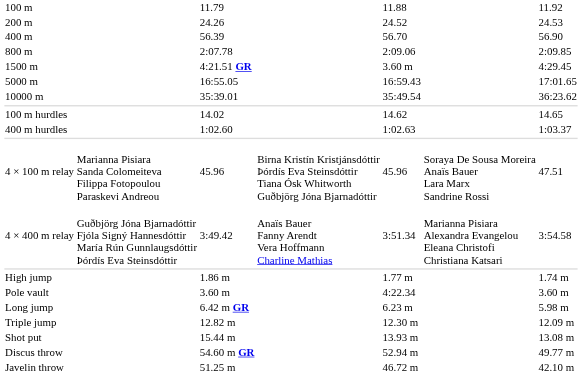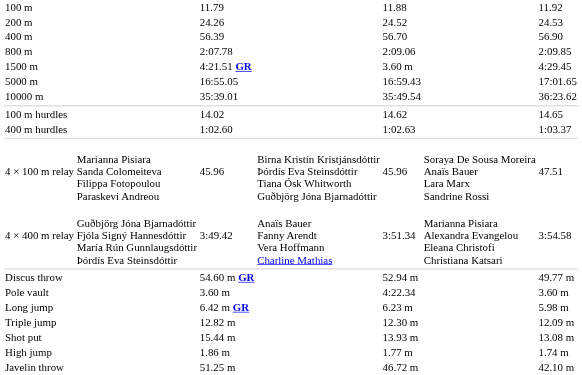 <table>
 <tr>
 <td>100 m</td>
 <td></td>
 <td>11.79</td>
 <td></td>
 <td>11.88</td>
 <td></td>
 <td>11.92</td>
 </tr>
 <tr>
 <td>200 m</td>
 <td></td>
 <td>24.26</td>
 <td></td>
 <td>24.52</td>
 <td></td>
 <td>24.53</td>
 </tr>
 <tr>
 <td>400 m</td>
 <td></td>
 <td>56.39</td>
 <td></td>
 <td>56.70</td>
 <td></td>
 <td>56.90</td>
 </tr>
 <tr>
 <td>800 m</td>
 <td></td>
 <td>2:07.78</td>
 <td></td>
 <td>2:09.06</td>
 <td></td>
 <td>2:09.85</td>
 </tr>
 <tr>
 <td>1500 m</td>
 <td></td>
 <td>4:21.51 <strong><a href='#'>GR</a></strong></td>
 <td></td>
 <td>3.60 m</td>
 <td></td>
 <td>4:29.45</td>
 </tr>
 <tr>
 <td>5000 m</td>
 <td></td>
 <td>16:55.05</td>
 <td></td>
 <td>16:59.43</td>
 <td></td>
 <td>17:01.65</td>
 </tr>
 <tr>
 <td>10000 m</td>
 <td></td>
 <td>35:39.01</td>
 <td></td>
 <td>35:49.54</td>
 <td></td>
 <td>36:23.62</td>
 </tr>
 <tr bgcolor=#dddddd>
 <td colspan=7></td>
 </tr>
 <tr>
 <td>100 m hurdles</td>
 <td></td>
 <td>14.02</td>
 <td></td>
 <td>14.62</td>
 <td></td>
 <td>14.65</td>
 </tr>
 <tr>
 <td>400 m hurdles</td>
 <td></td>
 <td>1:02.60</td>
 <td></td>
 <td>1:02.63</td>
 <td></td>
 <td>1:03.37</td>
 </tr>
 <tr bgcolor=#dddddd>
 <td colspan=7></td>
 </tr>
 <tr>
 <td>4 × 100 m relay</td>
 <td><br>Marianna Pisiara<br>Sanda Colomeiteva<br>Filippa Fotopoulou<br>Paraskevi Andreou</td>
 <td>45.96</td>
 <td><br>Birna Kristín Kristjánsdóttir<br>Þórdís Eva Steinsdóttir<br>Tiana Ósk Whitworth<br>Guðbjörg Jóna Bjarnadóttir</td>
 <td>45.96</td>
 <td><br>Soraya De Sousa Moreira<br>Anaïs Bauer<br>Lara Marx<br>Sandrine Rossi</td>
 <td>47.51</td>
 </tr>
 <tr>
 <td>4 × 400 m relay</td>
 <td><br>Guðbjörg Jóna Bjarnadóttir<br>Fjóla Signý Hannesdóttir<br>María Rún Gunnlaugsdóttir<br>Þórdís Eva Steinsdóttir</td>
 <td>3:49.42</td>
 <td><br>Anaïs Bauer<br>Fanny Arendt<br>Vera Hoffmann<br><a href='#'>Charline Mathias</a></td>
 <td>3:51.34</td>
 <td><br>Marianna Pisiara<br>Alexandra Evangelou<br>Eleana Christofi<br>Christiana Katsari</td>
 <td>3:54.58</td>
 </tr>
 <tr bgcolor=#dddddd>
 <td colspan=7></td>
 </tr>
 <tr>
-<td>High jump</td>
+<td>Discus throw</td>
 <td></td>
-<td>1.86 m</td>
+<td>54.60 m <strong><a href='#'>GR</a></strong></td>
 <td></td>
-<td>1.77 m</td>
+<td>52.94 m</td>
 <td></td>
-<td>1.74 m</td>
+<td>49.77 m</td>
 </tr>
 <tr>
 <td>Pole vault</td>
 <td></td>
 <td>3.60 m</td>
 <td></td>
 <td>4:22.34</td>
 <td></td>
 <td>3.60 m</td>
 </tr>
 <tr>
 <td>Long jump</td>
 <td></td>
 <td>6.42 m <strong><a href='#'>GR</a></strong></td>
 <td></td>
 <td>6.23 m</td>
 <td></td>
 <td>5.98 m</td>
 </tr>
 <tr>
 <td>Triple jump</td>
 <td></td>
 <td>12.82 m</td>
 <td></td>
 <td>12.30 m</td>
 <td></td>
 <td>12.09 m</td>
 </tr>
 <tr>
 <td>Shot put</td>
 <td></td>
 <td>15.44 m</td>
 <td></td>
 <td>13.93 m</td>
 <td></td>
 <td>13.08 m</td>
 </tr>
 <tr>
-<td>Discus throw</td>
+<td>High jump</td>
 <td></td>
-<td>54.60 m <strong><a href='#'>GR</a></strong></td>
+<td>1.86 m</td>
 <td></td>
-<td>52.94 m</td>
+<td>1.77 m</td>
 <td></td>
-<td>49.77 m</td>
+<td>1.74 m</td>
 </tr>
 <tr>
 <td>Javelin throw</td>
 <td></td>
 <td>51.25 m</td>
 <td></td>
 <td>46.72 m</td>
 <td></td>
 <td>42.10 m</td>
 </tr>
 </table>
